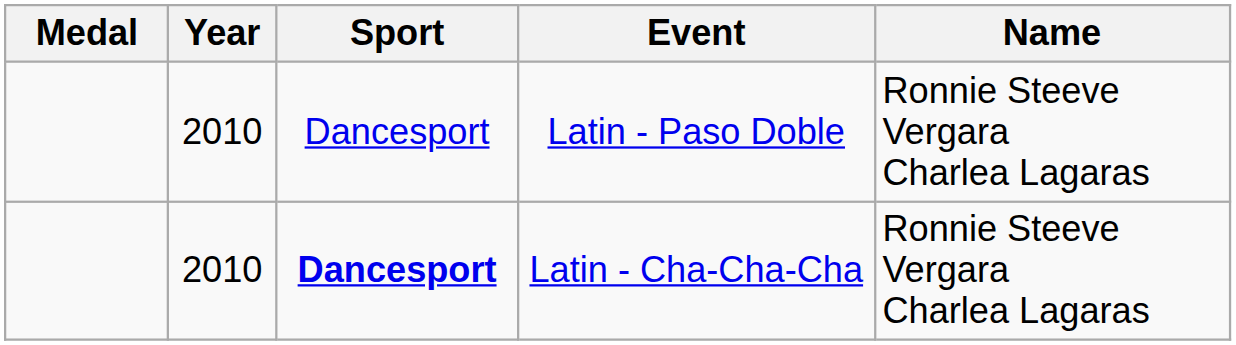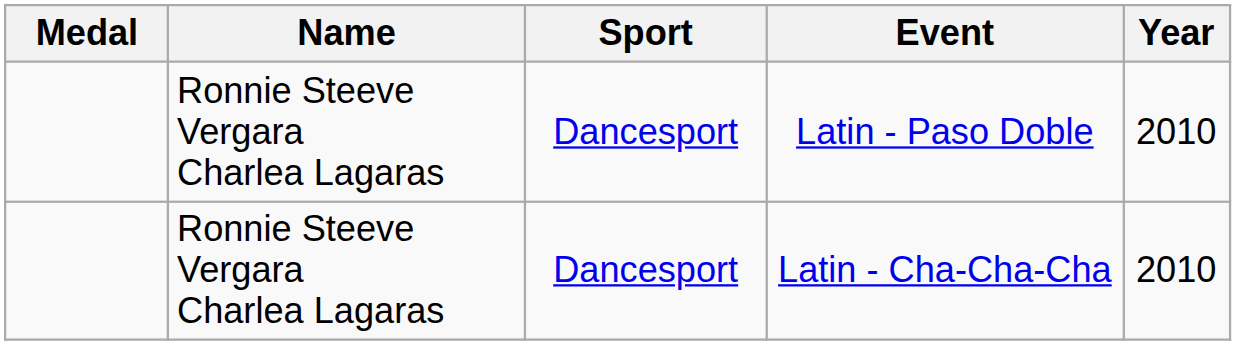 <table class="wikitable"  style="font-size:100%;  text-align:center;">
 <tr>
 <th width="65">Medal</th>
-<th width="40">Year</th>
+<th width="150">Name</th>
 <th width="100">Sport</th>
 <th width="150">Event</th>
-<th width="150">Name</th>
+<th width="40">Year</th>
 </tr>
 <tr>
 <td></td>
-<td>2010</td>
+<td align=left>Ronnie Steeve Vergara<br>Charlea Lagaras</td>
 <td><a href='#'>Dancesport</a></td>
 <td><a href='#'>Latin - Paso Doble</a></td>
-<td align=left>Ronnie Steeve Vergara<br>Charlea Lagaras</td>
+<td>2010</td>
 </tr>
 <tr>
 <td></td>
+<td align=left>Ronnie Steeve Vergara<br>Charlea Lagaras</td>
+<td><a href='#'>Dancesport</a></td>
+<td><a href='#'>Latin - Cha-Cha-Cha</a></td>
 <td>2010</td>
-<td><strong><a href='#'>Dancesport</a></strong></td>
-<td><a href='#'>Latin - Cha-Cha-Cha</a></td>
-<td align=left>Ronnie Steeve Vergara<br>Charlea Lagaras</td>
 </tr>
 </table>
